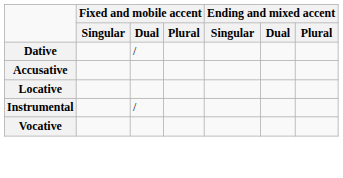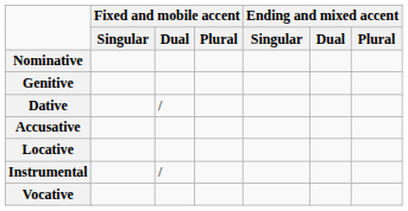 <table class="wikitable">
 <tr>
 <td rowspan="2"></td>
 <th colspan="3">Fixed and mobile accent</th>
 <th colspan="3">Ending and mixed accent</th>
 </tr>
 <tr>
 <th>Singular</th>
 <th>Dual</th>
 <th>Plural</th>
 <th>Singular</th>
 <th>Dual</th>
 <th>Plural</th>
+</tr>
+<tr>
+<th>Nominative</th>
+<td></td>
+<td></td>
+<td></td>
+<td></td>
+<td></td>
+<td></td>
+</tr>
+<tr>
+<th>Genitive</th>
+<td></td>
+<td></td>
+<td></td>
+<td></td>
+<td></td>
+<td></td>
 </tr>
 <tr>
 <th>Dative</th>
 <td></td>
 <td> / </td>
 <td></td>
 <td></td>
 <td></td>
 <td></td>
 </tr>
 <tr>
 <th>Accusative</th>
 <td></td>
 <td></td>
 <td></td>
 <td></td>
 <td></td>
 <td></td>
 </tr>
 <tr>
 <th>Locative</th>
 <td></td>
 <td></td>
 <td></td>
 <td></td>
 <td></td>
 <td></td>
 </tr>
 <tr>
 <th>Instrumental</th>
 <td></td>
 <td> / </td>
 <td></td>
 <td></td>
 <td></td>
 <td></td>
 </tr>
 <tr>
 <th>Vocative</th>
 <td></td>
 <td></td>
 <td></td>
 <td></td>
 <td></td>
 <td></td>
 </tr>
 </table>
